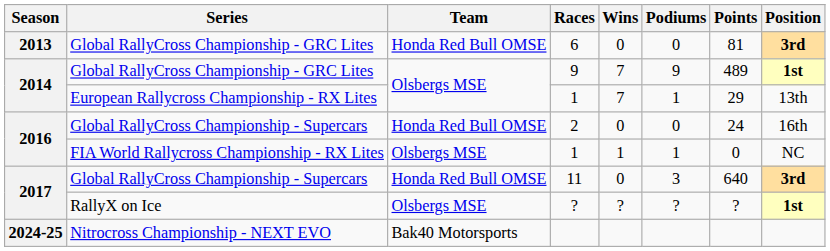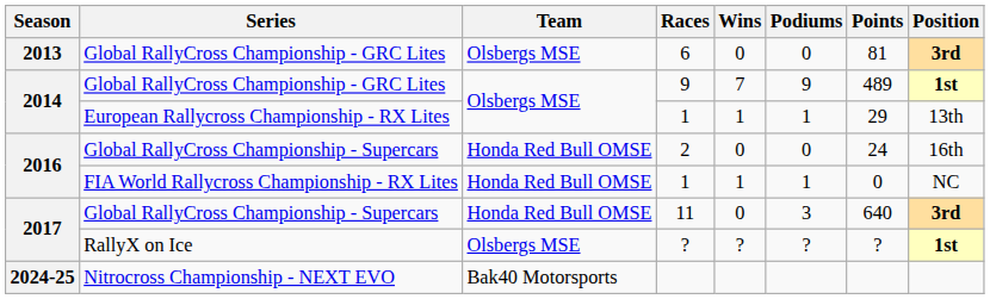 <table class="wikitable" style="font-size: 90%; text-align:center">
 <tr>
 <th>Season</th>
 <th>Series</th>
 <th>Team</th>
 <th>Races</th>
 <th>Wins</th>
 <th>Podiums</th>
 <th>Points</th>
 <th>Position</th>
 </tr>
 <tr>
 <th>2013</th>
 <td align=left><a href='#'>Global RallyCross Championship - GRC Lites</a></td>
-<td align=left><a href='#'>Honda Red Bull OMSE</a></td>
+<td align=left><a href='#'>Olsbergs MSE</a></td>
 <td>6</td>
 <td>0</td>
 <td>0</td>
 <td>81</td>
 <td style="background:#ffdf9f;"><strong>3rd</strong></td>
 </tr>
 <tr>
 <th rowspan="2">2014</th>
 <td align=left><a href='#'>Global RallyCross Championship - GRC Lites</a></td>
 <td rowspan="2" align=left><a href='#'>Olsbergs MSE</a></td>
 <td>9</td>
 <td>7</td>
 <td>9</td>
 <td>489</td>
 <td style="background:#ffffbf;"><strong>1st</strong></td>
 </tr>
 <tr>
 <td align=left><a href='#'>European Rallycross Championship - RX Lites</a></td>
 <td>1</td>
-<td>7</td>
+<td>1</td>
 <td>1</td>
 <td>29</td>
 <td>13th</td>
 </tr>
 <tr>
 <th rowspan="2">2016</th>
 <td align=left><a href='#'>Global RallyCross Championship - Supercars</a></td>
 <td align=left><a href='#'>Honda Red Bull OMSE</a></td>
 <td>2</td>
 <td>0</td>
 <td>0</td>
 <td>24</td>
 <td>16th</td>
 </tr>
 <tr>
 <td align=left><a href='#'>FIA World Rallycross Championship - RX Lites</a></td>
-<td align=left><a href='#'>Olsbergs MSE</a></td>
+<td align=left><a href='#'>Honda Red Bull OMSE</a></td>
 <td>1</td>
 <td>1</td>
 <td>1</td>
 <td>0</td>
 <td>NC</td>
 </tr>
 <tr>
 <th rowspan="2">2017</th>
 <td align=left><a href='#'>Global RallyCross Championship - Supercars</a></td>
 <td align=left><a href='#'>Honda Red Bull OMSE</a></td>
 <td>11</td>
 <td>0</td>
 <td>3</td>
 <td>640</td>
 <td style="background:#ffdf9f;"><strong>3rd</strong></td>
 </tr>
 <tr>
 <td align=left>RallyX on Ice</td>
 <td align=left><a href='#'>Olsbergs MSE</a></td>
 <td>?</td>
 <td>?</td>
 <td>?</td>
 <td>?</td>
 <td style="background:#ffffbf;"><strong>1st</strong></td>
 </tr>
 <tr>
 <th>2024-25</th>
 <td align=left><a href='#'>Nitrocross Championship - NEXT EVO</a></td>
 <td align=left>Bak40 Motorsports</td>
 <td></td>
 <td></td>
 <td></td>
 <td></td>
 <td></td>
 </tr>
 </table>
